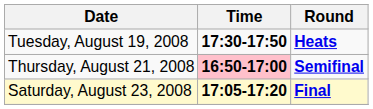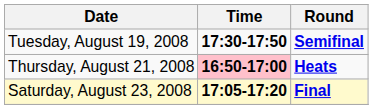 <table class="wikitable">
 <tr>
 <th>Date</th>
 <th>Time</th>
 <th>Round</th>
 </tr>
 <tr>
 <td>Tuesday, August 19, 2008</td>
 <td><strong>17:30-17:50</strong></td>
-<td><strong><a href='#'>Heats</a></strong></td>
+<td><strong> <a href='#'>Semifinal</a></strong></td>
 </tr>
 <tr>
 <td>Thursday, August 21, 2008</td>
 <td style="background: pink;"><strong>16:50-17:00</strong></td>
-<td><strong> <a href='#'>Semifinal</a></strong></td>
+<td><strong><a href='#'>Heats</a></strong></td>
 </tr>
 <tr>
 <td style=background:lemonchiffon>Saturday, August 23, 2008</td>
 <td style=background:lemonchiffon><strong>17:05-17:20</strong></td>
 <td style=background:lemonchiffon><strong><a href='#'>Final</a></strong></td>
 </tr>
 <tr>
 </tr>
 </table>
